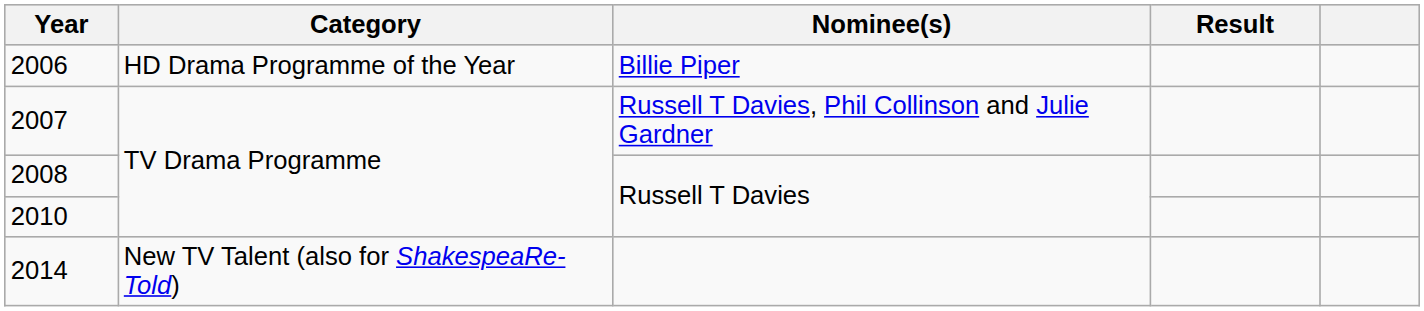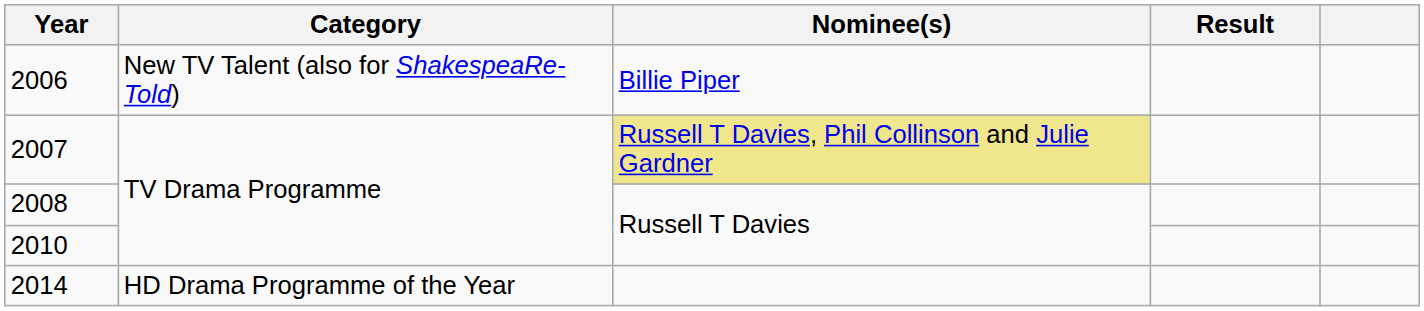 <table class="wikitable" style="width:70%">
 <tr>
 <th style="width:8%">Year</th>
 <th style="width:35%">Category</th>
 <th style="width:38%">Nominee(s)</th>
 <th style="width:12%">Result</th>
 <th style="width:7%"></th>
 </tr>
 <tr>
 <td>2006</td>
-<td>HD Drama Programme of the Year</td>
+<td>New TV Talent (also for <em><a href='#'>ShakespeaRe-Told</a></em>)</td>
 <td><a href='#'>Billie Piper</a></td>
 <td></td>
 <td></td>
 </tr>
 <tr>
 <td>2007</td>
 <td rowspan="3">TV Drama Programme</td>
-<td><a href='#'>Russell T Davies</a>, <a href='#'>Phil Collinson</a> and <a href='#'>Julie Gardner</a></td>
+<td style="background: khaki;"><a href='#'>Russell T Davies</a>, <a href='#'>Phil Collinson</a> and <a href='#'>Julie Gardner</a></td>
 <td></td>
 <td></td>
 </tr>
 <tr>
 <td>2008</td>
 <td rowspan="2">Russell T Davies</td>
 <td></td>
 <td></td>
 </tr>
 <tr>
 <td>2010</td>
 <td></td>
 <td></td>
 </tr>
 <tr>
 <td>2014</td>
-<td>New TV Talent (also for <em><a href='#'>ShakespeaRe-Told</a></em>)</td>
+<td>HD Drama Programme of the Year</td>
 <td></td>
 <td></td>
 <td></td>
 </tr>
 </table>
